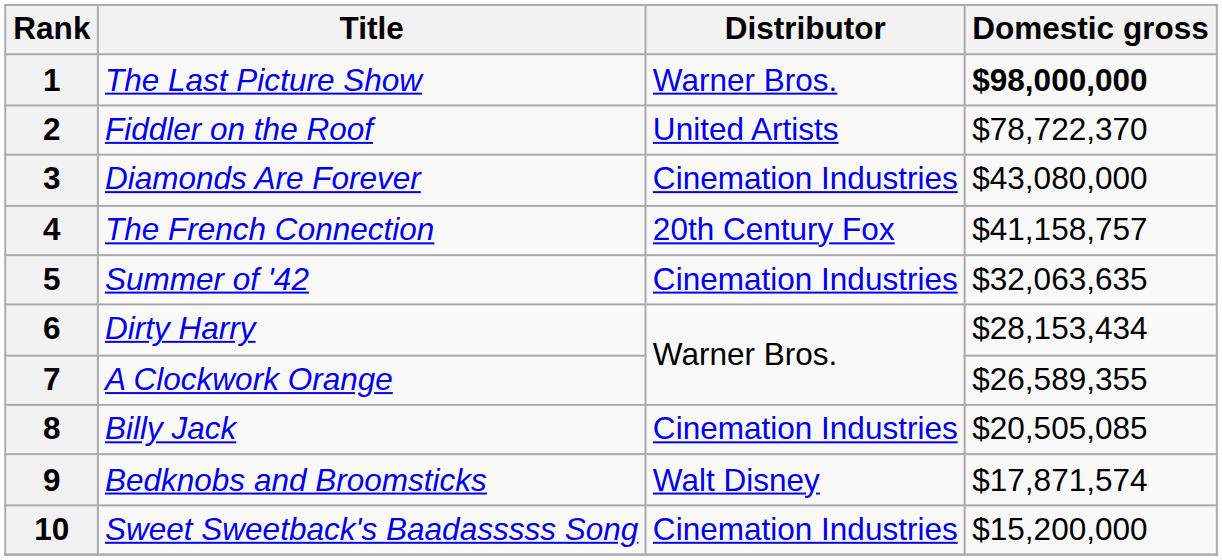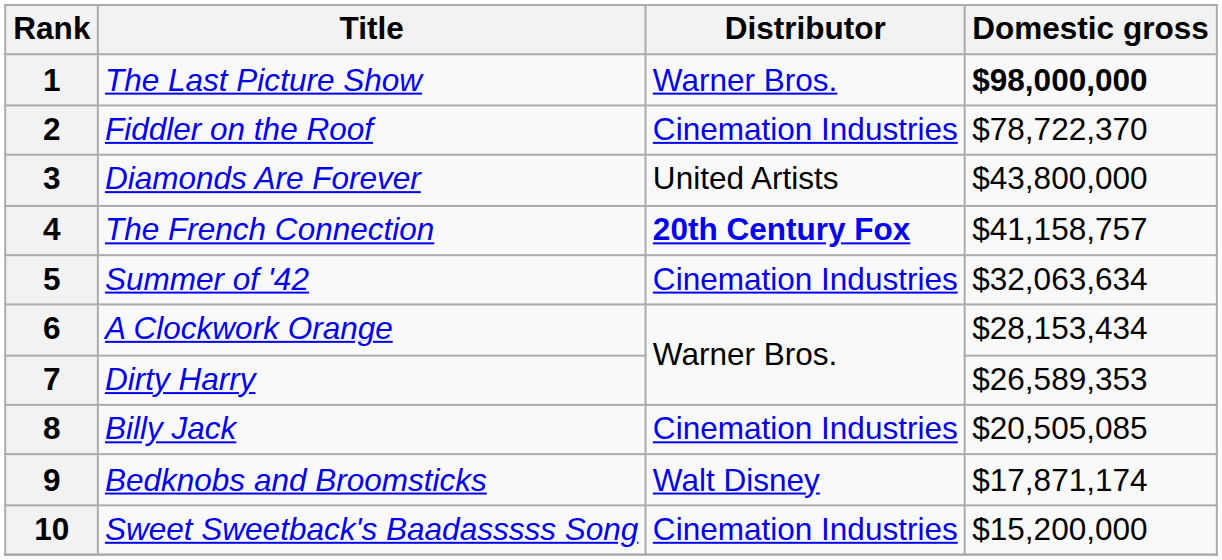 <table class="wikitable sortable" style="margin:auto; margin:auto;">
 <tr>
 <th>Rank</th>
 <th>Title</th>
 <th>Distributor</th>
 <th>Domestic gross</th>
 </tr>
 <tr>
 <th style="text-align:center;">1</th>
 <td><em><a href='#'>The Last Picture Show</a></em></td>
 <td><a href='#'>Warner Bros.</a></td>
 <td><strong>$98,000,000</strong></td>
 </tr>
 <tr>
 <th style="text-align:center;">2</th>
 <td><em><a href='#'>Fiddler on the Roof</a></em></td>
-<td><a href='#'>United Artists</a></td>
+<td><a href='#'>Cinemation Industries</a></td>
 <td>$78,722,370</td>
 </tr>
 <tr>
 <th style="text-align:center;">3</th>
 <td><em><a href='#'>Diamonds Are Forever</a></em></td>
-<td><a href='#'>Cinemation Industries</a></td>
-<td>$43,080,000</td>
+<td>United Artists</td>
+<td>$43,800,000</td>
 </tr>
 <tr>
 <th style="text-align:center;">4</th>
 <td><em><a href='#'>The French Connection</a></em></td>
-<td><a href='#'>20th Century Fox</a></td>
+<td><strong><a href='#'>20th Century Fox</a></strong></td>
 <td>$41,158,757</td>
 </tr>
 <tr>
 <th style="text-align:center;">5</th>
 <td><em><a href='#'>Summer of '42</a></em></td>
 <td><a href='#'>Cinemation Industries</a></td>
-<td>$32,063,635</td>
+<td>$32,063,634</td>
 </tr>
 <tr>
 <th style="text-align:center;">6</th>
-<td><em><a href='#'>Dirty Harry</a></em></td>
+<td><em><a href='#'>A Clockwork Orange</a></em></td>
 <td rowspan="2">Warner Bros.</td>
 <td>$28,153,434</td>
 </tr>
 <tr>
 <th style="text-align:center;">7</th>
-<td><em><a href='#'>A Clockwork Orange</a></em></td>
-<td>$26,589,355</td>
+<td><em><a href='#'>Dirty Harry</a></em></td>
+<td>$26,589,353</td>
 </tr>
 <tr>
 <th style="text-align:center;">8</th>
 <td><em><a href='#'>Billy Jack</a></em></td>
 <td><a href='#'>Cinemation Industries</a></td>
 <td>$20,505,085</td>
 </tr>
 <tr>
 <th style="text-align:center;">9</th>
 <td><em><a href='#'>Bedknobs and Broomsticks</a></em></td>
 <td><a href='#'>Walt Disney</a></td>
-<td>$17,871,574</td>
+<td>$17,871,174</td>
 </tr>
 <tr>
 <th style="text-align:center;">10</th>
 <td><em><a href='#'>Sweet Sweetback's Baadasssss Song</a></em></td>
 <td><a href='#'>Cinemation Industries</a></td>
 <td>$15,200,000</td>
 </tr>
 <tr>
 </tr>
 </table>
